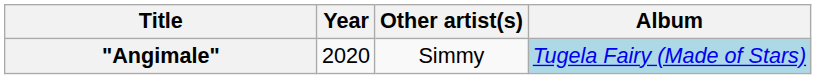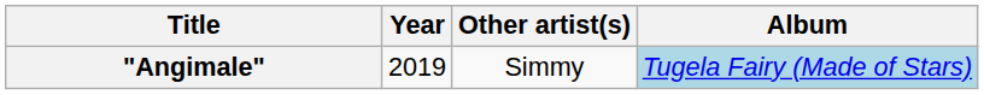 <table class="wikitable plainrowheaders" style="text-align:center;">
 <tr>
 <th scope="col" style="width:14em;">Title</th>
 <th scope="col">Year</th>
 <th scope="col">Other artist(s)</th>
 <th scope="col">Album</th>
 </tr>
 <tr>
 <th scope="row">"Angimale"</th>
-<td>2020</td>
+<td>2019</td>
 <td>Simmy</td>
 <td style="background: lightblue;"><em><a href='#'>Tugela Fairy (Made of Stars)</a></em></td>
 </tr>
 </table>
